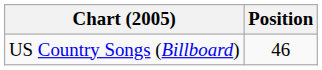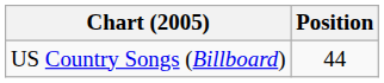 <table class="wikitable sortable">
 <tr>
 <th scope="col">Chart (2005)</th>
 <th scope="col">Position</th>
 </tr>
 <tr>
 <td>US <a href='#'>Country Songs</a> (<em><a href='#'>Billboard</a></em>)</td>
-<td align="center">46</td>
+<td align="center">44</td>
 </tr>
 </table>
